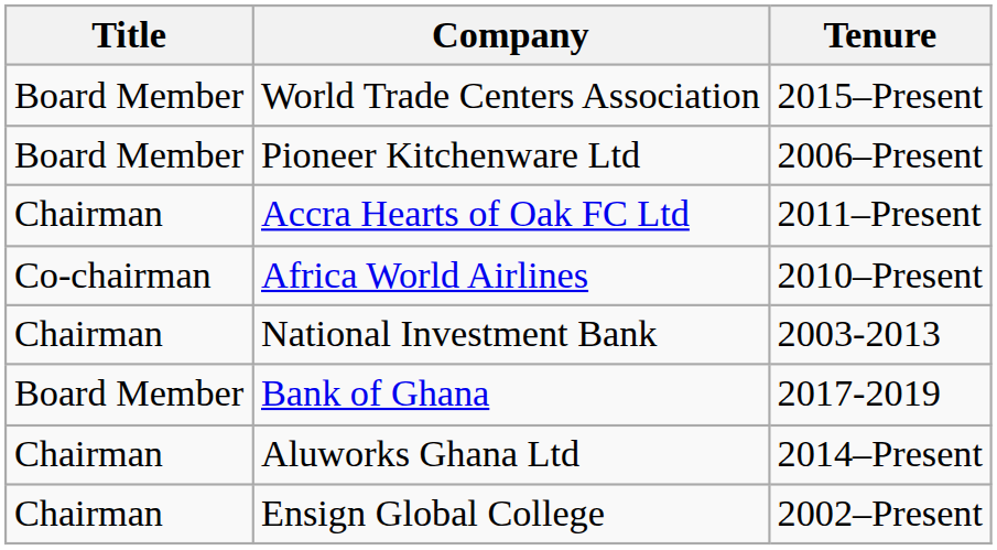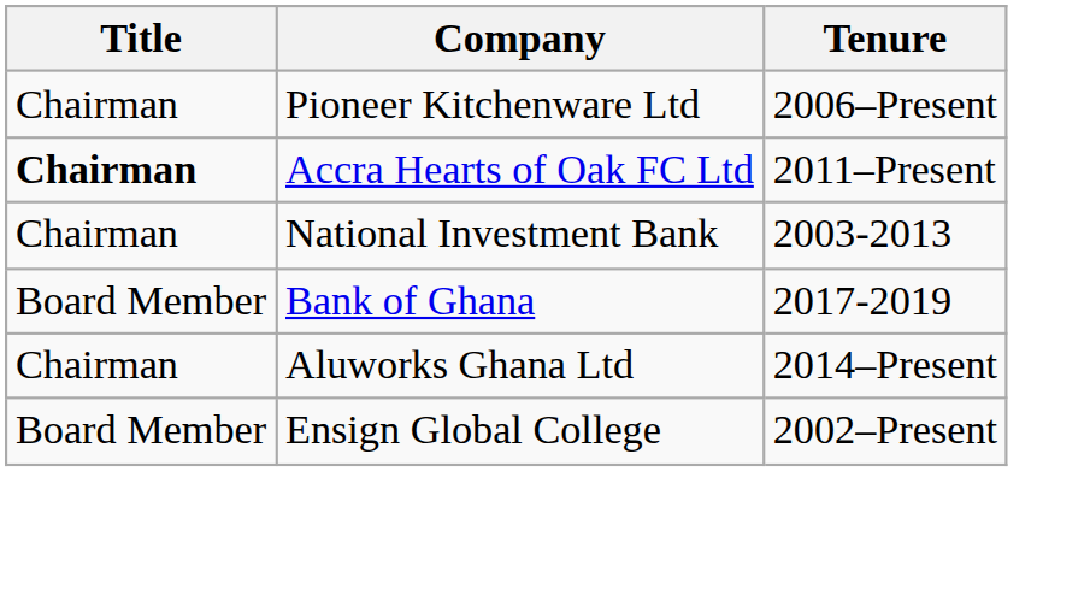 <table class="wikitable">
 <tr>
 <th>Title</th>
 <th>Company</th>
 <th>Tenure</th>
 </tr>
 <tr>
-<td>Board Member</td>
-<td>World Trade Centers Association</td>
-<td>2015–Present</td>
-</tr>
-<tr>
-<td>Board Member</td>
+<td>Chairman</td>
 <td>Pioneer Kitchenware Ltd</td>
 <td>2006–Present</td>
 </tr>
 <tr>
-<td>Chairman</td>
+<td><strong>Chairman</strong></td>
 <td><a href='#'>Accra Hearts of Oak FC Ltd</a></td>
 <td>2011–Present</td>
-</tr>
-<tr>
-<td>Co-chairman</td>
-<td><a href='#'>Africa World Airlines</a></td>
-<td>2010–Present</td>
 </tr>
 <tr>
 <td>Chairman</td>
 <td>National Investment Bank</td>
 <td>2003-2013</td>
 </tr>
 <tr>
 <td>Board Member</td>
 <td><a href='#'>Bank of Ghana</a></td>
 <td>2017-2019</td>
 </tr>
 <tr>
 <td>Chairman</td>
 <td>Aluworks Ghana Ltd</td>
 <td>2014–Present</td>
 </tr>
 <tr>
-<td>Chairman</td>
+<td>Board Member</td>
 <td>Ensign Global College</td>
 <td>2002–Present</td>
 </tr>
 </table>
